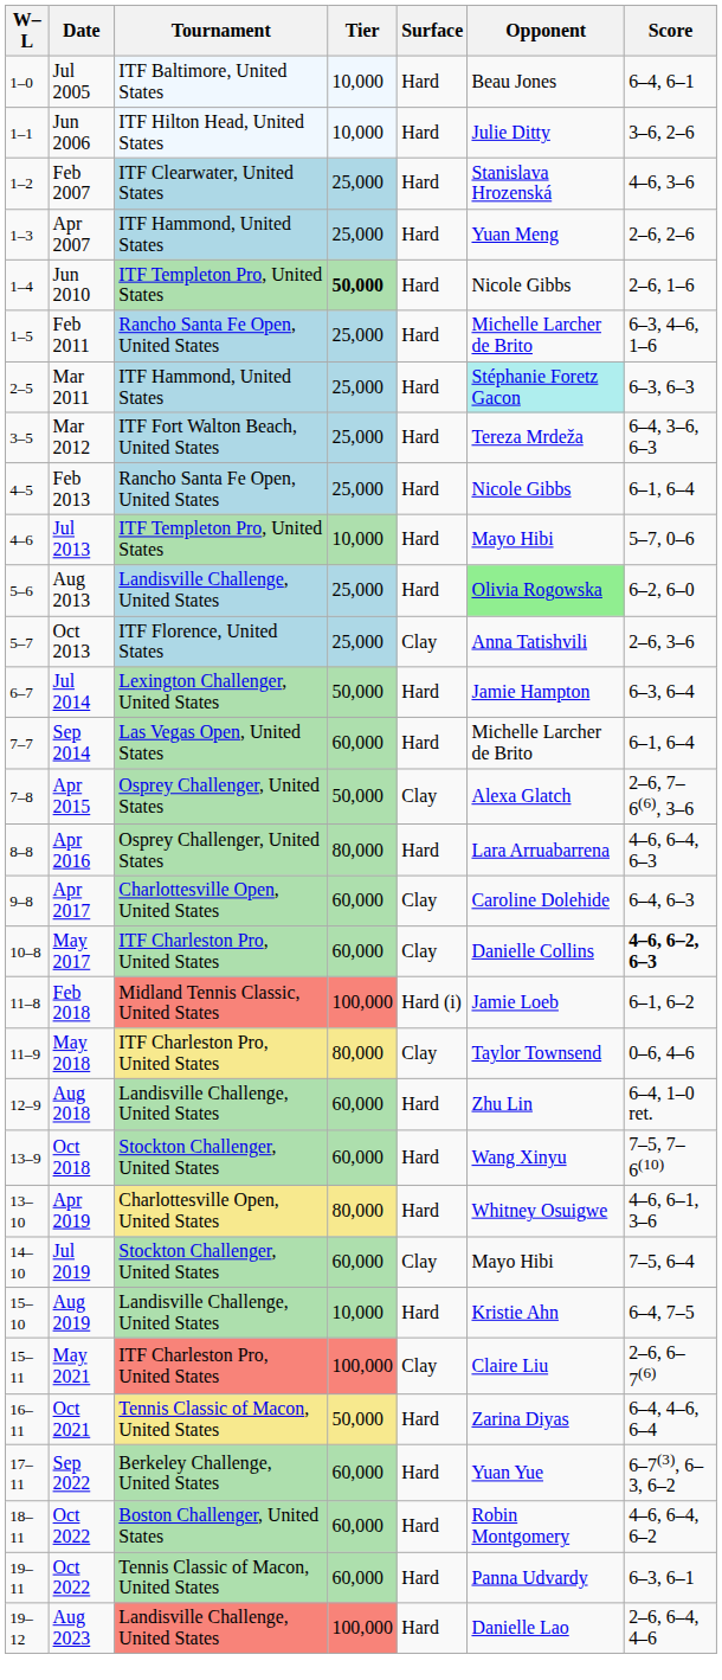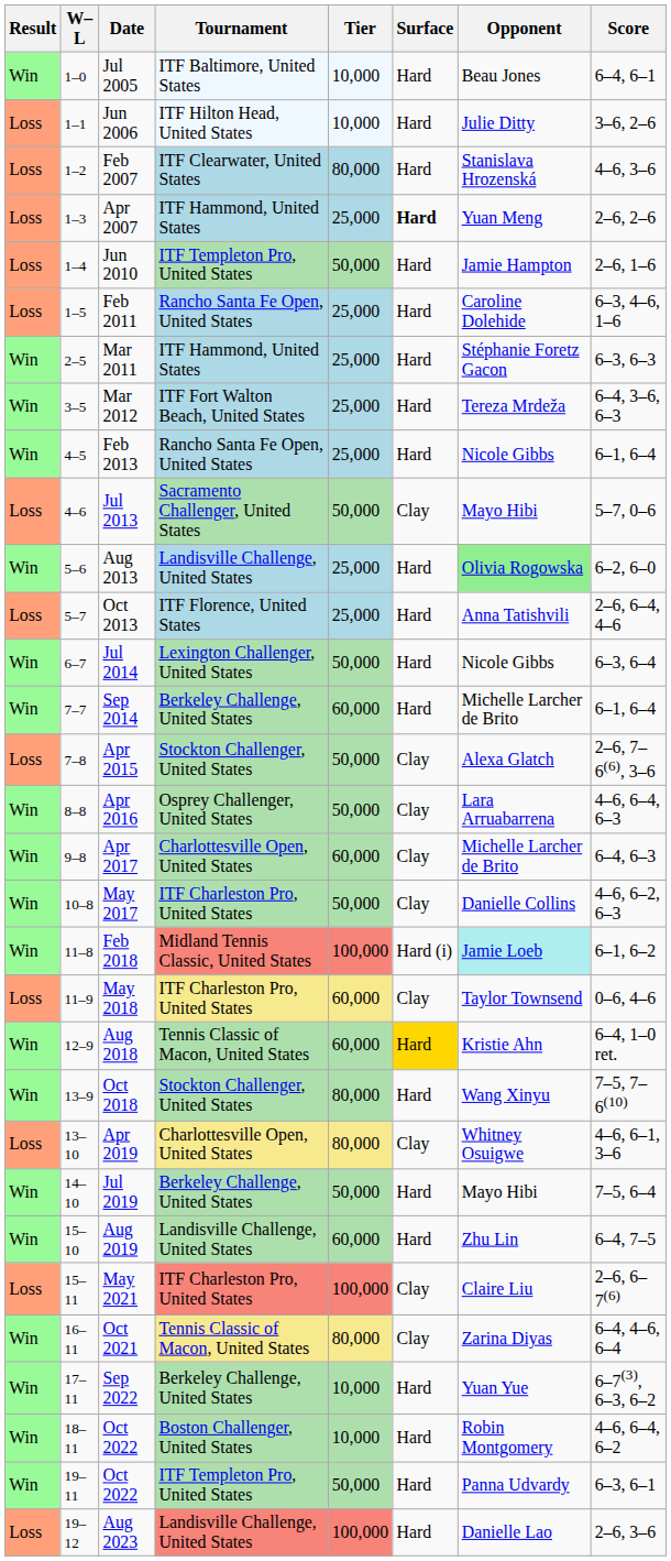 <table class="sortable wikitable">
 <tr>
+<th>Result</th>
 <th class="unsortable">W–L</th>
 <th>Date</th>
 <th>Tournament</th>
 <th>Tier</th>
 <th>Surface</th>
 <th>Opponent</th>
 <th class="unsortable">Score</th>
 </tr>
 <tr>
+<td bgcolor="98FB98">Win</td>
 <td><small>1–0</small></td>
 <td>Jul 2005</td>
 <td style="background:#f0f8ff;">ITF Baltimore, United States</td>
 <td style="background:#f0f8ff;">10,000</td>
 <td>Hard</td>
 <td> Beau Jones</td>
 <td>6–4, 6–1</td>
 </tr>
 <tr>
+<td bgcolor="FFA07A">Loss</td>
 <td><small>1–1</small></td>
 <td>Jun 2006</td>
 <td style="background:#f0f8ff;">ITF Hilton Head, United States</td>
 <td style="background:#f0f8ff;">10,000</td>
 <td>Hard</td>
 <td> <a href='#'>Julie Ditty</a></td>
 <td>3–6, 2–6</td>
 </tr>
 <tr>
+<td bgcolor="FFA07A">Loss</td>
 <td><small>1–2</small></td>
 <td>Feb 2007</td>
 <td style="background:lightblue;">ITF Clearwater, United States</td>
-<td style="background:lightblue;">25,000</td>
+<td style="background:lightblue;">80,000</td>
 <td>Hard</td>
 <td> <a href='#'>Stanislava Hrozenská</a></td>
 <td>4–6, 3–6</td>
 </tr>
 <tr>
+<td bgcolor="FFA07A">Loss</td>
 <td><small>1–3</small></td>
 <td>Apr 2007</td>
 <td style="background:lightblue;">ITF Hammond, United States</td>
 <td style="background:lightblue;">25,000</td>
-<td>Hard</td>
+<td><strong>Hard</strong></td>
 <td> <a href='#'>Yuan Meng</a></td>
 <td>2–6, 2–6</td>
 </tr>
 <tr>
+<td bgcolor="FFA07A">Loss</td>
 <td><small>1–4</small></td>
 <td>Jun 2010</td>
 <td style="background:#addfad;"><a href='#'>ITF Templeton Pro</a>, United States</td>
-<td style="background:#addfad;"><strong>50,000</strong></td>
+<td style="background:#addfad;">50,000</td>
 <td>Hard</td>
-<td> Nicole Gibbs</td>
+<td> <a href='#'>Jamie Hampton</a></td>
 <td>2–6, 1–6</td>
 </tr>
 <tr>
+<td bgcolor="FFA07A">Loss</td>
 <td><small>1–5</small></td>
 <td>Feb 2011</td>
 <td style="background:lightblue;"><a href='#'>Rancho Santa Fe Open</a>, United States</td>
 <td style="background:lightblue;">25,000</td>
 <td>Hard</td>
-<td> <a href='#'>Michelle Larcher de Brito</a></td>
+<td> <a href='#'>Caroline Dolehide</a></td>
 <td>6–3, 4–6, 1–6</td>
 </tr>
 <tr>
+<td bgcolor="98FB98">Win</td>
 <td><small>2–5</small></td>
 <td>Mar 2011</td>
 <td style="background:lightblue;">ITF Hammond, United States</td>
 <td style="background:lightblue;">25,000</td>
 <td>Hard</td>
-<td style="background: paleturquoise;"> <a href='#'>Stéphanie Foretz Gacon</a></td>
+<td> <a href='#'>Stéphanie Foretz Gacon</a></td>
 <td>6–3, 6–3</td>
 </tr>
 <tr>
+<td bgcolor="98FB98">Win</td>
 <td><small>3–5</small></td>
 <td>Mar 2012</td>
 <td style="background:lightblue;">ITF Fort Walton Beach, United States</td>
 <td style="background:lightblue;">25,000</td>
 <td>Hard</td>
 <td> <a href='#'>Tereza Mrdeža</a></td>
 <td>6–4, 3–6, 6–3</td>
 </tr>
 <tr>
+<td bgcolor="98FB98">Win</td>
 <td><small>4–5</small></td>
 <td>Feb 2013</td>
 <td style="background:lightblue;">Rancho Santa Fe Open, United States</td>
 <td style="background:lightblue;">25,000</td>
 <td>Hard</td>
 <td> <a href='#'>Nicole Gibbs</a></td>
 <td>6–1, 6–4</td>
 </tr>
 <tr>
+<td bgcolor="FFA07A">Loss</td>
 <td><small>4–6</small></td>
 <td><a href='#'>Jul 2013</a></td>
-<td style="background:#addfad;"><a href='#'>ITF Templeton Pro</a>, United States</td>
-<td style="background:#addfad;">10,000</td>
-<td>Hard</td>
+<td style="background:#addfad;"><a href='#'>Sacramento Challenger</a>, United States</td>
+<td style="background:#addfad;">50,000</td>
+<td>Clay</td>
 <td> <a href='#'>Mayo Hibi</a></td>
 <td>5–7, 0–6</td>
 </tr>
 <tr>
+<td bgcolor="98FB98">Win</td>
 <td><small>5–6</small></td>
 <td>Aug 2013</td>
 <td style="background:lightblue;"><a href='#'>Landisville Challenge</a>, United States</td>
 <td style="background:lightblue;">25,000</td>
 <td>Hard</td>
 <td style="background: lightgreen;"> <a href='#'>Olivia Rogowska</a></td>
 <td>6–2, 6–0</td>
 </tr>
 <tr>
+<td bgcolor="FFA07A">Loss</td>
 <td><small>5–7</small></td>
 <td>Oct 2013</td>
 <td style="background:lightblue;">ITF Florence, United States</td>
 <td style="background:lightblue;">25,000</td>
-<td>Clay</td>
+<td>Hard</td>
 <td> <a href='#'>Anna Tatishvili</a></td>
-<td>2–6, 3–6</td>
+<td>2–6, 6–4, 4–6</td>
 </tr>
 <tr>
+<td bgcolor="98FB98">Win</td>
 <td><small>6–7</small></td>
 <td><a href='#'>Jul 2014</a></td>
 <td style="background:#addfad;"><a href='#'>Lexington Challenger</a>, United States</td>
 <td style="background:#addfad;">50,000</td>
 <td>Hard</td>
-<td> <a href='#'>Jamie Hampton</a></td>
+<td> Nicole Gibbs</td>
 <td>6–3, 6–4</td>
 </tr>
 <tr>
+<td bgcolor="98FB98">Win</td>
 <td><small>7–7</small></td>
 <td><a href='#'>Sep 2014</a></td>
-<td style="background:#addfad;"><a href='#'>Las Vegas Open</a>, United States</td>
+<td style="background:#addfad;"><a href='#'>Berkeley Challenge</a>, United States</td>
 <td style="background:#addfad;">60,000</td>
 <td>Hard</td>
 <td> Michelle Larcher de Brito</td>
 <td>6–1, 6–4</td>
 </tr>
 <tr>
+<td bgcolor="FFA07A">Loss</td>
 <td><small>7–8</small></td>
 <td><a href='#'>Apr 2015</a></td>
-<td style="background:#addfad;"><a href='#'>Osprey Challenger</a>, United States</td>
+<td style="background:#addfad;"><a href='#'>Stockton Challenger</a>, United States</td>
 <td style="background:#addfad;">50,000</td>
 <td>Clay</td>
 <td> <a href='#'>Alexa Glatch</a></td>
 <td>2–6, 7–6<sup>(6)</sup>, 3–6</td>
 </tr>
 <tr>
+<td bgcolor="98FB98">Win</td>
 <td><small>8–8</small></td>
 <td><a href='#'>Apr 2016</a></td>
 <td style="background:#addfad;">Osprey Challenger, United States</td>
-<td style="background:#addfad;">80,000</td>
-<td>Hard</td>
+<td style="background:#addfad;">50,000</td>
+<td>Clay</td>
 <td> <a href='#'>Lara Arruabarrena</a></td>
 <td>4–6, 6–4, 6–3</td>
 </tr>
 <tr>
+<td bgcolor="98FB98">Win</td>
 <td><small>9–8</small></td>
 <td><a href='#'>Apr 2017</a></td>
 <td style="background:#addfad;"><a href='#'>Charlottesville Open</a>, United States</td>
 <td style="background:#addfad;">60,000</td>
 <td>Clay</td>
-<td> <a href='#'>Caroline Dolehide</a></td>
+<td> <a href='#'>Michelle Larcher de Brito</a></td>
 <td>6–4, 6–3</td>
 </tr>
 <tr>
+<td bgcolor="98FB98">Win</td>
 <td><small>10–8</small></td>
 <td><a href='#'>May 2017</a></td>
 <td style="background:#addfad;"><a href='#'>ITF Charleston Pro</a>, United States</td>
-<td style="background:#addfad;">60,000</td>
+<td style="background:#addfad;">50,000</td>
 <td>Clay</td>
 <td> <a href='#'>Danielle Collins</a></td>
-<td><strong>4–6, 6–2, 6–3</strong></td>
+<td>4–6, 6–2, 6–3</td>
 </tr>
 <tr>
+<td bgcolor="98FB98">Win</td>
 <td><small>11–8</small></td>
 <td><a href='#'>Feb 2018</a></td>
 <td style="background:#f88379;">Midland Tennis Classic, United States</td>
 <td style="background:#f88379;">100,000</td>
 <td>Hard (i)</td>
-<td> <a href='#'>Jamie Loeb</a></td>
+<td style="background: paleturquoise;"> <a href='#'>Jamie Loeb</a></td>
 <td>6–1, 6–2</td>
 </tr>
 <tr>
+<td bgcolor="FFA07A">Loss</td>
 <td><small>11–9</small></td>
 <td><a href='#'>May 2018</a></td>
 <td style="background:#f7e98e;">ITF Charleston Pro, United States</td>
-<td style="background:#f7e98e;">80,000</td>
+<td style="background:#f7e98e;">60,000</td>
 <td>Clay</td>
 <td> <a href='#'>Taylor Townsend</a></td>
 <td>0–6, 4–6</td>
 </tr>
 <tr>
+<td bgcolor="98FB98">Win</td>
 <td><small>12–9</small></td>
 <td><a href='#'>Aug 2018</a></td>
-<td style="background:#addfad;">Landisville Challenge, United States</td>
+<td style="background:#addfad;">Tennis Classic of Macon, United States</td>
 <td style="background:#addfad;">60,000</td>
-<td>Hard</td>
-<td> <a href='#'>Zhu Lin</a></td>
+<td style="background: gold;">Hard</td>
+<td> <a href='#'>Kristie Ahn</a></td>
 <td>6–4, 1–0 ret.</td>
 </tr>
 <tr>
+<td bgcolor="98FB98">Win</td>
 <td><small>13–9</small></td>
 <td><a href='#'>Oct 2018</a></td>
 <td style="background:#addfad;"><a href='#'>Stockton Challenger</a>, United States</td>
-<td style="background:#addfad;">60,000</td>
+<td style="background:#addfad;">80,000</td>
 <td>Hard</td>
 <td> <a href='#'>Wang Xinyu</a></td>
 <td>7–5, 7–6<sup>(10)</sup></td>
 </tr>
 <tr>
+<td bgcolor="FFA07A">Loss</td>
 <td><small>13–10</small></td>
 <td><a href='#'>Apr 2019</a></td>
 <td style="background:#f7e98e;">Charlottesville Open, United States</td>
 <td style="background:#f7e98e;">80,000</td>
-<td>Hard</td>
+<td>Clay</td>
 <td> <a href='#'>Whitney Osuigwe</a></td>
 <td>4–6, 6–1, 3–6</td>
 </tr>
 <tr>
+<td bgcolor="98FB98">Win</td>
 <td><small>14–10</small></td>
 <td><a href='#'>Jul 2019</a></td>
-<td style="background:#addfad;"><a href='#'>Stockton Challenger</a>, United States</td>
-<td style="background:#addfad;">60,000</td>
-<td>Clay</td>
+<td style="background:#addfad;"><a href='#'>Berkeley Challenge</a>, United States</td>
+<td style="background:#addfad;">50,000</td>
+<td>Hard</td>
 <td> Mayo Hibi</td>
 <td>7–5, 6–4</td>
 </tr>
 <tr>
+<td bgcolor="98FB98">Win</td>
 <td><small>15–10</small></td>
 <td><a href='#'>Aug 2019</a></td>
 <td style="background:#addfad;">Landisville Challenge, United States</td>
-<td style="background:#addfad;">10,000</td>
+<td style="background:#addfad;">60,000</td>
 <td>Hard</td>
-<td> <a href='#'>Kristie Ahn</a></td>
+<td> <a href='#'>Zhu Lin</a></td>
 <td>6–4, 7–5</td>
 </tr>
 <tr>
+<td bgcolor="FFA07A">Loss</td>
 <td><small>15–11</small></td>
 <td><a href='#'>May 2021</a></td>
 <td style="background:#f88379;">ITF Charleston Pro, United States</td>
 <td style="background:#f88379;">100,000</td>
 <td>Clay</td>
 <td> <a href='#'>Claire Liu</a></td>
 <td>2–6, 6–7<sup>(6)</sup></td>
 </tr>
 <tr>
+<td bgcolor="98FB98">Win</td>
 <td><small>16–11</small></td>
 <td><a href='#'>Oct 2021</a></td>
 <td style="background:#f7e98e;"><a href='#'>Tennis Classic of Macon</a>, United States</td>
-<td style="background:#f7e98e;">50,000</td>
-<td>Hard</td>
+<td style="background:#f7e98e;">80,000</td>
+<td>Clay</td>
 <td> <a href='#'>Zarina Diyas</a></td>
 <td>6–4, 4–6, 6–4</td>
 </tr>
 <tr>
+<td bgcolor="98FB98">Win</td>
 <td><small>17–11</small></td>
 <td><a href='#'>Sep 2022</a></td>
 <td style="background:#addfad;">Berkeley Challenge, United States</td>
-<td style="background:#addfad;">60,000</td>
+<td style="background:#addfad;">10,000</td>
 <td>Hard</td>
 <td> <a href='#'>Yuan Yue</a></td>
 <td>6–7<sup>(3)</sup>, 6–3, 6–2</td>
 </tr>
 <tr>
+<td bgcolor="98FB98">Win</td>
 <td><small>18–11</small></td>
 <td><a href='#'>Oct 2022</a></td>
 <td style="background:#addfad;"><a href='#'>Boston Challenger</a>, United States</td>
-<td style="background:#addfad;">60,000</td>
+<td style="background:#addfad;">10,000</td>
 <td>Hard</td>
 <td> <a href='#'>Robin Montgomery</a></td>
 <td>4–6, 6–4, 6–2</td>
 </tr>
 <tr>
+<td bgcolor="98FB98">Win</td>
 <td><small>19–11</small></td>
 <td><a href='#'>Oct 2022</a></td>
-<td style="background:#addfad;">Tennis Classic of Macon, United States</td>
-<td style="background:#addfad;">60,000</td>
+<td style="background:#addfad;"><a href='#'>ITF Templeton Pro</a>, United States</td>
+<td style="background:#addfad;">50,000</td>
 <td>Hard</td>
 <td> <a href='#'>Panna Udvardy</a></td>
 <td>6–3, 6–1</td>
 </tr>
 <tr>
+<td bgcolor="FFA07A">Loss</td>
 <td><small>19–12</small></td>
 <td><a href='#'>Aug 2023</a></td>
 <td style="background:#f88379;">Landisville Challenge, United States</td>
 <td style="background:#f88379;">100,000</td>
 <td>Hard</td>
 <td> <a href='#'>Danielle Lao</a></td>
-<td>2–6, 6–4, 4–6</td>
+<td>2–6, 3–6</td>
 </tr>
 </table>
